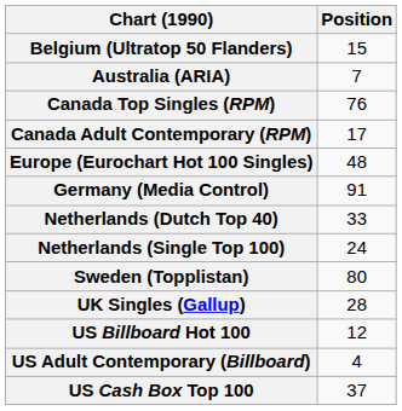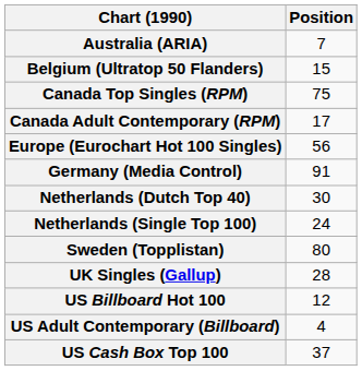 <table class="wikitable sortable plainrowheaders" style="text-align:center">
 <tr>
 <th scope="col">Chart (1990)</th>
 <th scope="col">Position</th>
 </tr>
 <tr>
+<th scope="row">Australia (ARIA)</th>
+<td>7</td>
+</tr>
+<tr>
 <th scope="row">Belgium (Ultratop 50 Flanders)</th>
 <td>15</td>
 </tr>
 <tr>
-<th scope="row">Australia (ARIA)</th>
-<td>7</td>
-</tr>
-<tr>
 <th scope="row">Canada Top Singles (<em>RPM</em>)</th>
-<td>76</td>
+<td>75</td>
 </tr>
 <tr>
 <th scope="row">Canada Adult Contemporary (<em>RPM</em>)</th>
 <td>17</td>
 </tr>
 <tr>
 <th scope="row">Europe (Eurochart Hot 100 Singles)</th>
-<td>48</td>
+<td>56</td>
 </tr>
 <tr>
 <th scope="row">Germany (Media Control)</th>
 <td>91</td>
 </tr>
 <tr>
 <th scope="row">Netherlands (Dutch Top 40)</th>
-<td>33</td>
+<td>30</td>
 </tr>
 <tr>
 <th scope="row">Netherlands (Single Top 100)</th>
 <td>24</td>
 </tr>
 <tr>
 <th scope="row">Sweden (Topplistan)</th>
 <td>80</td>
 </tr>
 <tr>
 <th scope="row">UK Singles (<a href='#'>Gallup</a>)</th>
 <td>28</td>
 </tr>
 <tr>
 <th scope="row">US <em>Billboard</em> Hot 100</th>
 <td>12</td>
 </tr>
 <tr>
 <th scope="row">US Adult Contemporary (<em>Billboard</em>)</th>
 <td>4</td>
 </tr>
 <tr>
 <th scope="row">US <em>Cash Box</em> Top 100</th>
 <td>37</td>
 </tr>
 </table>
